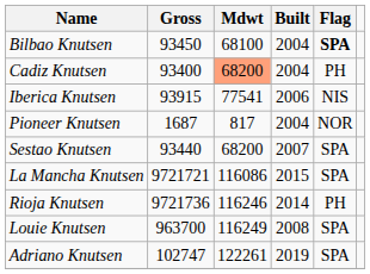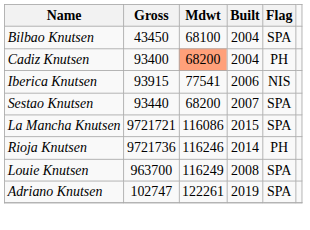 <table class="sortable wikitable" style="text-align:center;">
 <tr>
 <th>Name<br></th>
 <th>Gross<br></th>
 <th>Mdwt <br></th>
 <th>Built  <br></th>
 <th>Flag</th>
 </tr>
 <tr>
 <td style="text-align:left;"><em>Bilbao Knutsen</em></td>
-<td>93450</td>
+<td>43450</td>
 <td>68100</td>
 <td>2004</td>
-<td><strong>SPA</strong></td>
+<td>SPA</td>
 <td></td>
 </tr>
 <tr>
 <td style="text-align:left;"><em>Cadiz Knutsen</em></td>
 <td>93400</td>
 <td style="background: lightsalmon;">68200</td>
 <td>2004</td>
 <td>PH</td>
 <td></td>
 </tr>
 <tr>
 <td style="text-align:left;"><em>Iberica Knutsen</em></td>
 <td>93915</td>
 <td>77541</td>
 <td>2006</td>
 <td>NIS</td>
-<td></td>
-</tr>
-<tr>
-<td style="text-align:left;"><em>Pioneer Knutsen</em></td>
-<td>1687</td>
-<td>817</td>
-<td>2004</td>
-<td>NOR</td>
 <td></td>
 </tr>
 <tr>
 <td style="text-align:left;"><em>Sestao Knutsen</em></td>
 <td>93440</td>
 <td>68200</td>
 <td>2007</td>
 <td>SPA</td>
 <td></td>
 </tr>
 <tr>
 <td style="text-align:left;"><em>La Mancha Knutsen</em></td>
 <td>9721721</td>
 <td>116086</td>
 <td>2015</td>
 <td>SPA</td>
 <td></td>
 </tr>
 <tr>
 <td style="text-align:left;"><em>Rioja Knutsen</em></td>
 <td>9721736</td>
 <td>116246</td>
 <td>2014</td>
 <td>PH</td>
 <td></td>
 </tr>
 <tr>
 <td style="text-align:left;"><em>Louie Knutsen</em></td>
 <td>963700</td>
 <td>116249</td>
 <td>2008</td>
 <td>SPA</td>
 <td></td>
 </tr>
 <tr>
 <td style="text-align:left;"><em>Adriano Knutsen</em></td>
 <td>102747</td>
 <td>122261</td>
 <td>2019</td>
 <td>SPA</td>
 <td></td>
 </tr>
 <tr>
 </tr>
 </table>
